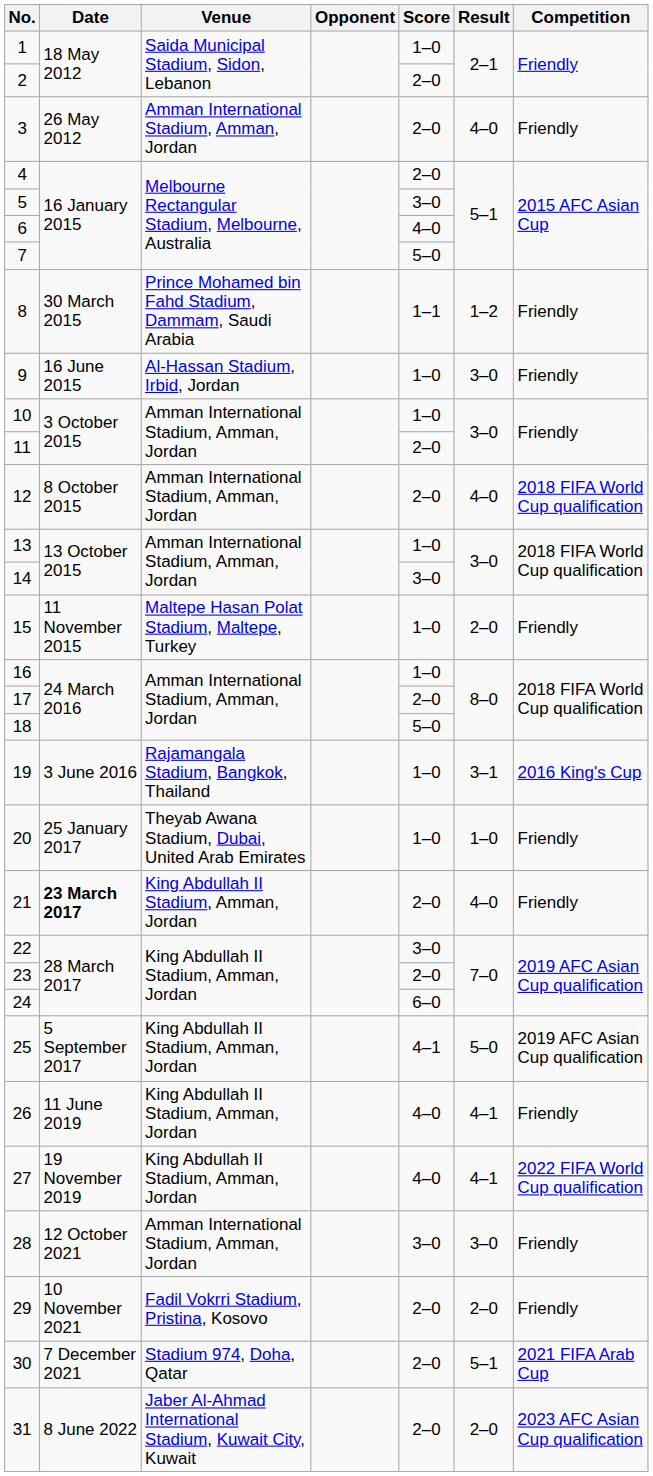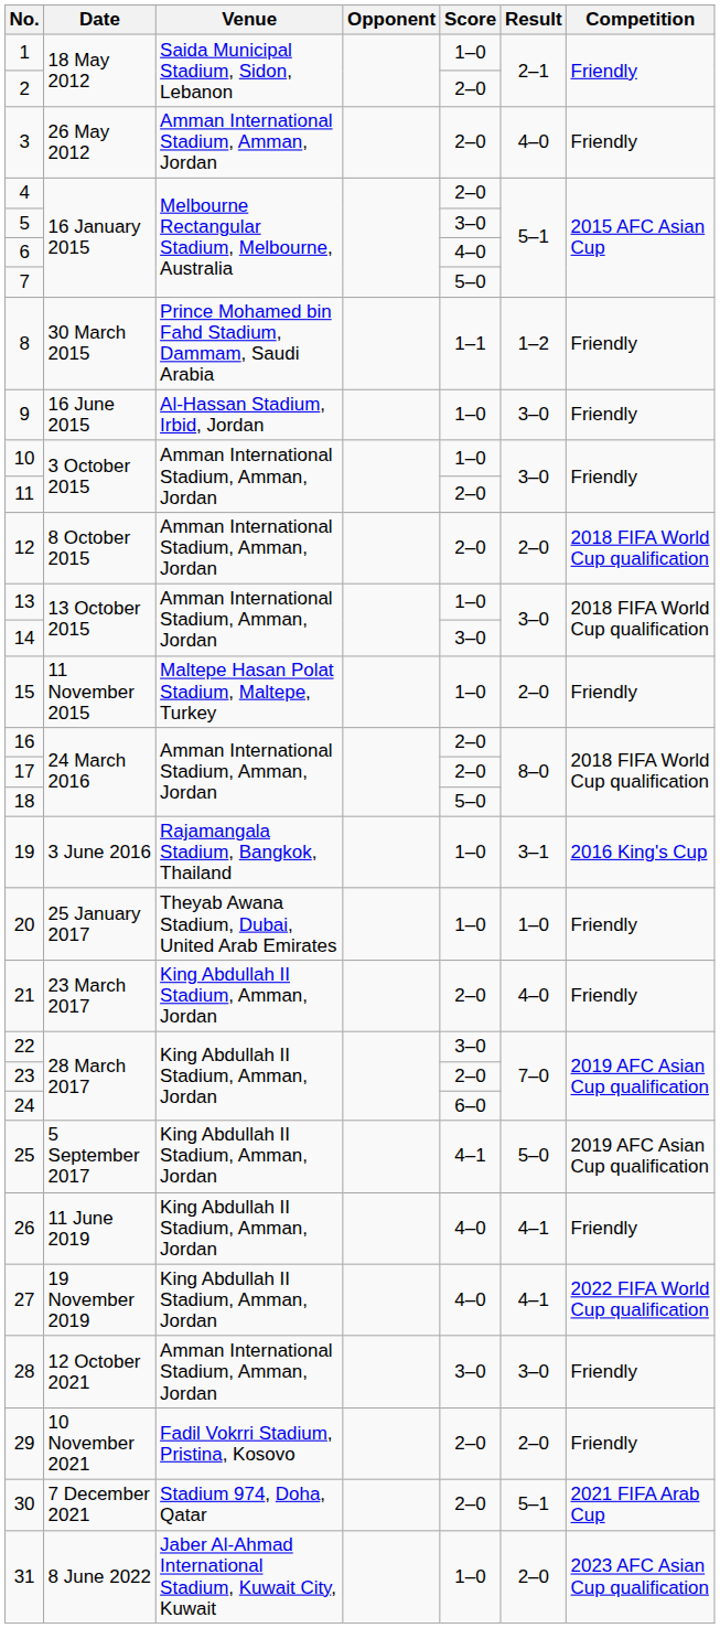 <table class="wikitable sortable">
 <tr>
 <th scope="col">No.</th>
 <th scope="col">Date</th>
 <th scope="col">Venue</th>
 <th scope="col">Opponent</th>
 <th scope="col">Score</th>
 <th scope="col">Result</th>
 <th scope="col">Competition</th>
 </tr>
 <tr>
 <td style="text-align:center">1</td>
 <td rowspan="2">18 May 2012</td>
 <td rowspan="2"><a href='#'>Saida Municipal Stadium</a>, <a href='#'>Sidon</a>, Lebanon</td>
 <td rowspan="2"></td>
 <td style="text-align:center">1–0</td>
 <td rowspan="2" style="text-align:center">2–1</td>
 <td rowspan="2"><a href='#'>Friendly</a></td>
 </tr>
 <tr>
 <td style="text-align:center">2</td>
 <td style="text-align:center">2–0</td>
 </tr>
 <tr>
 <td style="text-align:center">3</td>
 <td>26 May 2012</td>
 <td><a href='#'>Amman International Stadium</a>, <a href='#'>Amman</a>, Jordan</td>
 <td></td>
 <td style="text-align:center">2–0</td>
 <td style="text-align:center">4–0</td>
 <td>Friendly</td>
 </tr>
 <tr>
 <td style="text-align:center">4</td>
 <td rowspan="4">16 January 2015</td>
 <td rowspan="4"><a href='#'>Melbourne Rectangular Stadium</a>, <a href='#'>Melbourne</a>, Australia</td>
 <td rowspan="4"></td>
 <td style="text-align:center">2–0</td>
 <td rowspan="4" style="text-align:center">5–1</td>
 <td rowspan="4"><a href='#'>2015 AFC Asian Cup</a></td>
 </tr>
 <tr>
 <td style="text-align:center">5</td>
 <td style="text-align:center">3–0</td>
 </tr>
 <tr>
 <td style="text-align:center">6</td>
 <td style="text-align:center">4–0</td>
 </tr>
 <tr>
 <td style="text-align:center">7</td>
 <td style="text-align:center">5–0</td>
 </tr>
 <tr>
 <td style="text-align:center">8</td>
 <td>30 March 2015</td>
 <td><a href='#'>Prince Mohamed bin Fahd Stadium</a>, <a href='#'>Dammam</a>, Saudi Arabia</td>
 <td></td>
 <td style="text-align:center">1–1</td>
 <td style="text-align:center">1–2</td>
 <td>Friendly</td>
 </tr>
 <tr>
 <td style="text-align:center">9</td>
 <td>16 June 2015</td>
 <td><a href='#'>Al-Hassan Stadium</a>, <a href='#'>Irbid</a>, Jordan</td>
 <td></td>
 <td style="text-align:center">1–0</td>
 <td style="text-align:center">3–0</td>
 <td>Friendly</td>
 </tr>
 <tr>
 <td style="text-align:center">10</td>
 <td rowspan="2">3 October 2015</td>
 <td rowspan="2">Amman International Stadium, Amman, Jordan</td>
 <td rowspan="2"></td>
 <td style="text-align:center">1–0</td>
 <td rowspan="2" style="text-align:center">3–0</td>
 <td rowspan="2">Friendly</td>
 </tr>
 <tr>
 <td style="text-align:center">11</td>
 <td style="text-align:center">2–0</td>
 </tr>
 <tr>
 <td style="text-align:center">12</td>
 <td>8 October 2015</td>
 <td>Amman International Stadium, Amman, Jordan</td>
 <td></td>
 <td style="text-align:center">2–0</td>
-<td style="text-align:center">4–0</td>
+<td style="text-align:center">2–0</td>
 <td><a href='#'>2018 FIFA World Cup qualification</a></td>
 </tr>
 <tr>
 <td style="text-align:center">13</td>
 <td rowspan="2">13 October 2015</td>
 <td rowspan="2">Amman International Stadium, Amman, Jordan</td>
 <td rowspan="2"></td>
 <td style="text-align:center">1–0</td>
 <td rowspan="2" style="text-align:center">3–0</td>
 <td rowspan="2">2018 FIFA World Cup qualification</td>
 </tr>
 <tr>
 <td style="text-align:center">14</td>
 <td style="text-align:center">3–0</td>
 </tr>
 <tr>
 <td style="text-align:center">15</td>
 <td>11 November 2015</td>
 <td><a href='#'>Maltepe Hasan Polat Stadium</a>, <a href='#'>Maltepe</a>, Turkey</td>
 <td></td>
 <td style="text-align:center">1–0</td>
 <td style="text-align:center">2–0</td>
 <td>Friendly</td>
 </tr>
 <tr>
 <td style="text-align:center">16</td>
 <td rowspan="3">24 March 2016</td>
 <td rowspan="3">Amman International Stadium, Amman, Jordan</td>
 <td rowspan="3"></td>
-<td style="text-align:center">1–0</td>
+<td style="text-align:center">2–0</td>
 <td rowspan="3" style="text-align:center">8–0</td>
 <td rowspan="3">2018 FIFA World Cup qualification</td>
 </tr>
 <tr>
 <td style="text-align:center">17</td>
 <td style="text-align:center">2–0</td>
 </tr>
 <tr>
 <td style="text-align:center">18</td>
 <td style="text-align:center">5–0</td>
 </tr>
 <tr>
 <td style="text-align:center">19</td>
 <td>3 June 2016</td>
 <td><a href='#'>Rajamangala Stadium</a>, <a href='#'>Bangkok</a>, Thailand</td>
 <td></td>
 <td style="text-align:center">1–0</td>
 <td style="text-align:center">3–1</td>
 <td><a href='#'>2016 King's Cup</a></td>
 </tr>
 <tr>
 <td style="text-align:center">20</td>
 <td>25 January 2017</td>
 <td>Theyab Awana Stadium, <a href='#'>Dubai</a>, United Arab Emirates</td>
 <td></td>
 <td style="text-align:center">1–0</td>
 <td style="text-align:center">1–0</td>
 <td>Friendly</td>
 </tr>
 <tr>
 <td style="text-align:center">21</td>
-<td><strong>23 March 2017</strong></td>
+<td>23 March 2017</td>
 <td><a href='#'>King Abdullah II Stadium</a>, Amman, Jordan</td>
 <td></td>
 <td style="text-align:center">2–0</td>
 <td style="text-align:center">4–0</td>
 <td>Friendly</td>
 </tr>
 <tr>
 <td style="text-align:center">22</td>
 <td rowspan="3">28 March 2017</td>
 <td rowspan="3">King Abdullah II Stadium, Amman, Jordan</td>
 <td rowspan="3"></td>
 <td style="text-align:center">3–0</td>
 <td rowspan="3" style="text-align:center">7–0</td>
 <td rowspan="3"><a href='#'>2019 AFC Asian Cup qualification</a></td>
 </tr>
 <tr>
 <td style="text-align:center">23</td>
 <td style="text-align:center">2–0</td>
 </tr>
 <tr>
 <td style="text-align:center">24</td>
 <td style="text-align:center">6–0</td>
 </tr>
 <tr>
 <td style="text-align:center">25</td>
 <td>5 September 2017</td>
 <td>King Abdullah II Stadium, Amman, Jordan</td>
 <td></td>
 <td style="text-align:center">4–1</td>
 <td style="text-align:center">5–0</td>
 <td>2019 AFC Asian Cup qualification</td>
 </tr>
 <tr>
 <td style="text-align:center">26</td>
 <td>11 June 2019</td>
 <td>King Abdullah II Stadium, Amman, Jordan</td>
 <td></td>
 <td style="text-align:center">4–0</td>
 <td style="text-align:center">4–1</td>
 <td>Friendly</td>
 </tr>
 <tr>
 <td style="text-align:center">27</td>
 <td>19 November 2019</td>
 <td>King Abdullah II Stadium, Amman, Jordan</td>
 <td></td>
 <td style="text-align:center">4–0</td>
 <td style="text-align:center">4–1</td>
 <td><a href='#'>2022 FIFA World Cup qualification</a></td>
 </tr>
 <tr>
 <td style="text-align:center">28</td>
 <td>12 October 2021</td>
 <td>Amman International Stadium, Amman, Jordan</td>
 <td></td>
 <td style="text-align:center">3–0</td>
 <td style="text-align:center">3–0</td>
 <td>Friendly</td>
 </tr>
 <tr>
 <td style="text-align:center">29</td>
 <td>10 November 2021</td>
 <td><a href='#'>Fadil Vokrri Stadium</a>, <a href='#'>Pristina</a>, Kosovo</td>
 <td></td>
 <td style="text-align:center">2–0</td>
 <td style="text-align:center">2–0</td>
 <td>Friendly</td>
 </tr>
 <tr>
 <td style="text-align:center">30</td>
 <td>7 December 2021</td>
 <td><a href='#'>Stadium 974</a>, <a href='#'>Doha</a>, Qatar</td>
 <td></td>
 <td style="text-align:center">2–0</td>
 <td style="text-align:center">5–1</td>
 <td><a href='#'>2021 FIFA Arab Cup</a></td>
 </tr>
 <tr>
 <td style="text-align:center">31</td>
 <td>8 June 2022</td>
 <td><a href='#'>Jaber Al-Ahmad International Stadium</a>, <a href='#'>Kuwait City</a>, Kuwait</td>
 <td></td>
-<td style="text-align:center">2–0</td>
+<td style="text-align:center">1–0</td>
 <td style="text-align:center">2–0</td>
 <td><a href='#'>2023 AFC Asian Cup qualification</a></td>
 </tr>
 </table>
